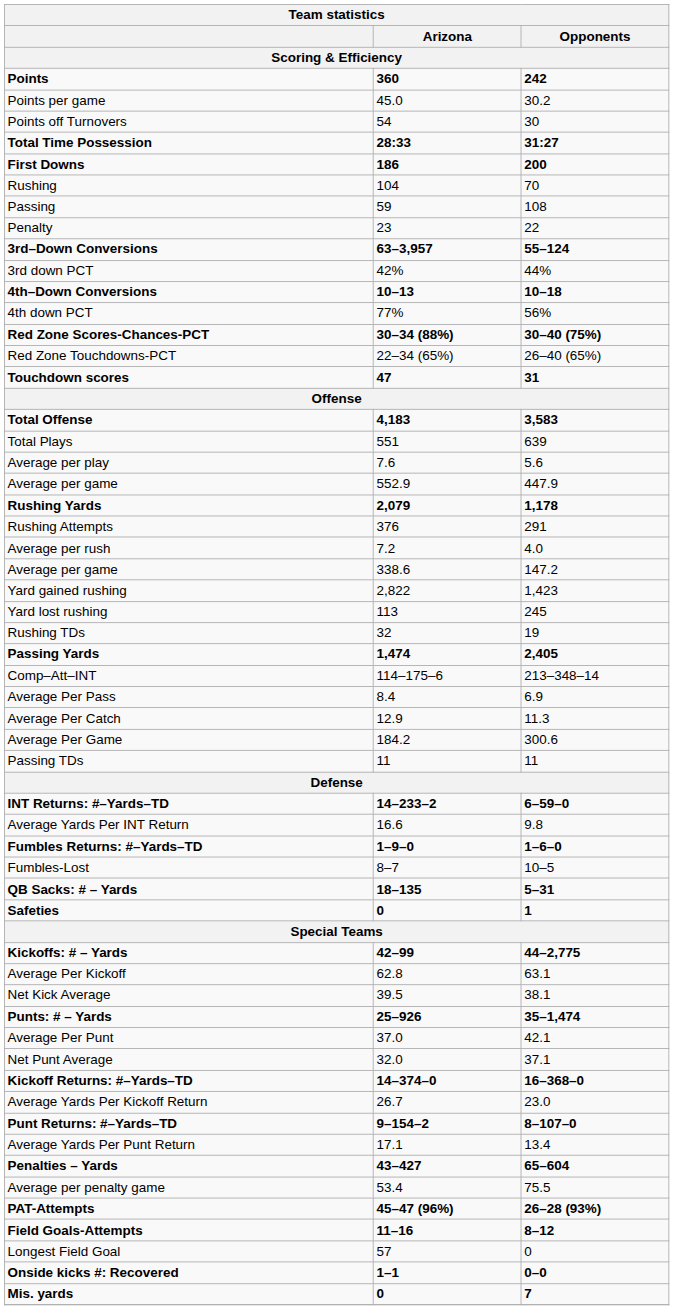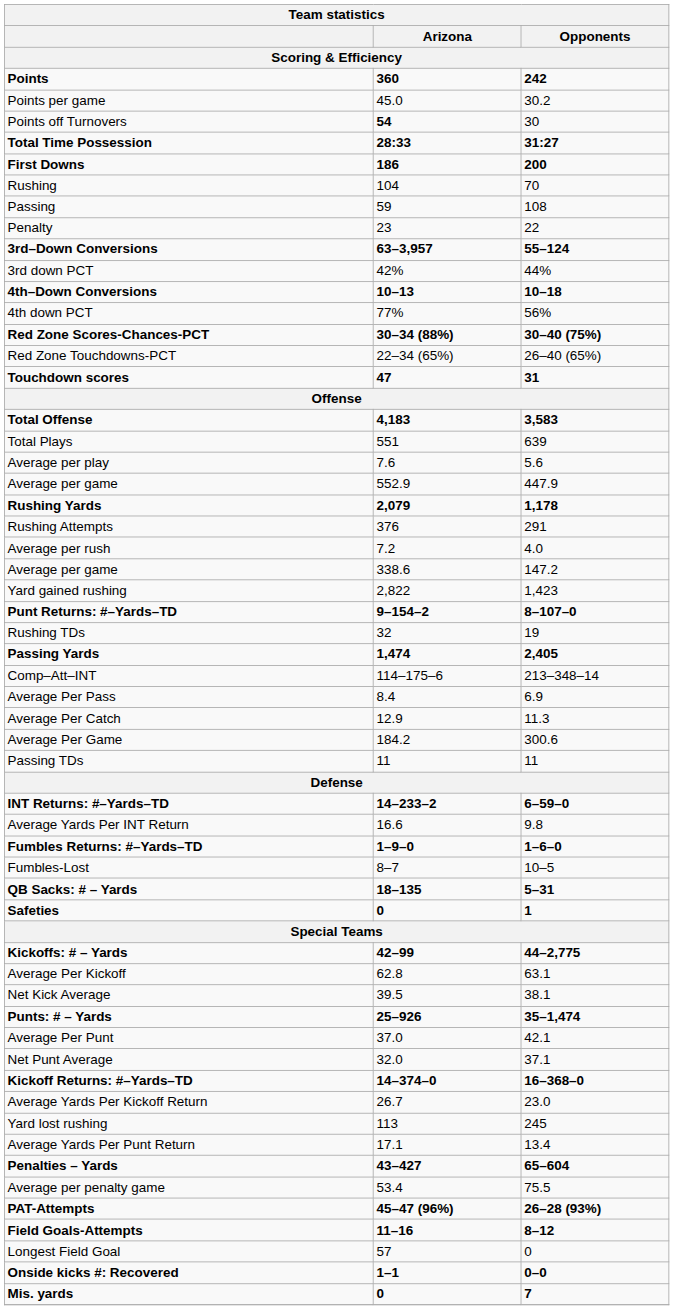 <table style="width:50%;" class="wikitable collapsible collapsed">
 <tr>
 <th colspan="3">Team statistics</th>
 </tr>
 <tr>
 <th> </th>
 <th>Arizona</th>
 <th>Opponents</th>
 </tr>
 <tr>
 <th colspan="3">Scoring & Efficiency</th>
 </tr>
 <tr>
 <td><strong>Points</strong></td>
 <td><strong>360</strong></td>
 <td><strong>242</strong></td>
 </tr>
 <tr>
 <td>Points per game</td>
 <td>45.0</td>
 <td>30.2</td>
 </tr>
 <tr>
 <td>Points off Turnovers</td>
-<td>54</td>
+<td><strong>54</strong></td>
 <td>30</td>
 </tr>
 <tr>
 <td><strong>Total Time Possession</strong></td>
 <td><strong>28:33</strong></td>
 <td><strong>31:27</strong></td>
 </tr>
 <tr>
 <td><strong>First Downs</strong></td>
 <td><strong>186</strong></td>
 <td><strong>200</strong></td>
 </tr>
 <tr>
 <td>Rushing</td>
 <td>104</td>
 <td>70</td>
 </tr>
 <tr>
 <td>Passing</td>
 <td>59</td>
 <td>108</td>
 </tr>
 <tr>
 <td>Penalty</td>
 <td>23</td>
 <td>22</td>
 </tr>
 <tr>
 <td><strong>3rd–Down Conversions</strong></td>
 <td><strong>63–3,957</strong></td>
 <td><strong>55–124</strong></td>
 </tr>
 <tr>
 <td>3rd down PCT</td>
 <td>42%</td>
 <td>44%</td>
 </tr>
 <tr>
 <td><strong>4th–Down Conversions</strong></td>
 <td><strong>10–13</strong></td>
 <td><strong>10–18</strong></td>
 </tr>
 <tr>
 <td>4th down PCT</td>
 <td>77%</td>
 <td>56%</td>
 </tr>
 <tr>
 <td><strong>Red Zone Scores-Chances-PCT</strong></td>
 <td><strong>30–34 (88%)</strong></td>
 <td><strong>30–40 (75%)</strong></td>
 </tr>
 <tr>
 <td>Red Zone Touchdowns-PCT</td>
 <td>22–34 (65%)</td>
 <td>26–40 (65%)</td>
 </tr>
 <tr>
 <td><strong>Touchdown scores</strong></td>
 <td><strong>47</strong></td>
 <td><strong>31</strong></td>
 </tr>
 <tr>
 <th colspan="3">Offense</th>
 </tr>
 <tr>
 <td><strong>Total Offense</strong></td>
 <td><strong>4,183</strong></td>
 <td><strong>3,583</strong></td>
 </tr>
 <tr>
 <td>Total Plays</td>
 <td>551</td>
 <td>639</td>
 </tr>
 <tr>
 <td>Average per play</td>
 <td>7.6</td>
 <td>5.6</td>
 </tr>
 <tr>
 <td>Average per game</td>
 <td>552.9</td>
 <td>447.9</td>
 </tr>
 <tr>
 <td><strong>Rushing Yards</strong></td>
 <td><strong>2,079</strong></td>
 <td><strong>1,178</strong></td>
 </tr>
 <tr>
 <td>Rushing Attempts</td>
 <td>376</td>
 <td>291</td>
 </tr>
 <tr>
 <td>Average per rush</td>
 <td>7.2</td>
 <td>4.0</td>
 </tr>
 <tr>
 <td>Average per game</td>
 <td>338.6</td>
 <td>147.2</td>
 </tr>
 <tr>
 <td>Yard gained rushing</td>
 <td>2,822</td>
 <td>1,423</td>
 </tr>
 <tr>
-<td>Yard lost rushing</td>
-<td>113</td>
-<td>245</td>
+<td><strong>Punt Returns: #–Yards–TD</strong></td>
+<td><strong>9–154–2</strong></td>
+<td><strong>8–107–0</strong></td>
 </tr>
 <tr>
 <td>Rushing TDs</td>
 <td>32</td>
 <td>19</td>
 </tr>
 <tr>
 <td><strong>Passing Yards</strong></td>
 <td><strong>1,474</strong></td>
 <td><strong>2,405</strong></td>
 </tr>
 <tr>
 <td>Comp–Att–INT</td>
 <td>114–175–6</td>
 <td>213–348–14</td>
 </tr>
 <tr>
 <td>Average Per Pass</td>
 <td>8.4</td>
 <td>6.9</td>
 </tr>
 <tr>
 <td>Average Per Catch</td>
 <td>12.9</td>
 <td>11.3</td>
 </tr>
 <tr>
 <td>Average Per Game</td>
 <td>184.2</td>
 <td>300.6</td>
 </tr>
 <tr>
 <td>Passing TDs</td>
 <td>11</td>
 <td>11</td>
 </tr>
 <tr>
 <th colspan="3">Defense</th>
 </tr>
 <tr>
 <td><strong>INT Returns: #–Yards–TD </strong></td>
 <td><strong>14–233–2</strong></td>
 <td><strong>6–59–0</strong></td>
 </tr>
 <tr>
 <td>Average Yards Per INT Return</td>
 <td>16.6</td>
 <td>9.8</td>
 </tr>
 <tr>
 <td><strong>Fumbles Returns: #–Yards–TD</strong></td>
 <td><strong>1–9–0</strong></td>
 <td><strong>1–6–0</strong></td>
 </tr>
 <tr>
 <td>Fumbles-Lost</td>
 <td>8–7</td>
 <td>10–5</td>
 </tr>
 <tr>
 <td><strong>QB Sacks: # – Yards</strong></td>
 <td><strong>18–135</strong></td>
 <td><strong>5–31</strong></td>
 </tr>
 <tr>
 <td><strong>Safeties</strong></td>
 <td><strong>0</strong></td>
 <td><strong>1</strong></td>
 </tr>
 <tr>
 <th colspan="3">Special Teams</th>
 </tr>
 <tr>
 <td><strong>Kickoffs: # – Yards</strong></td>
 <td><strong>42–99</strong></td>
 <td><strong>44–2,775</strong></td>
 </tr>
 <tr>
 <td>Average Per Kickoff</td>
 <td>62.8</td>
 <td>63.1</td>
 </tr>
 <tr>
 <td>Net Kick Average</td>
 <td>39.5</td>
 <td>38.1</td>
 </tr>
 <tr>
 <td><strong>Punts: # – Yards</strong></td>
 <td><strong>25–926</strong></td>
 <td><strong>35–1,474</strong></td>
 </tr>
 <tr>
 <td>Average Per Punt</td>
 <td>37.0</td>
 <td>42.1</td>
 </tr>
 <tr>
 <td>Net Punt Average</td>
 <td>32.0</td>
 <td>37.1</td>
 </tr>
 <tr>
 <td><strong>Kickoff Returns: #–Yards–TD</strong></td>
 <td><strong>14–374–0</strong></td>
 <td><strong>16–368–0</strong></td>
 </tr>
 <tr>
 <td>Average Yards Per Kickoff Return</td>
 <td>26.7</td>
 <td>23.0</td>
 </tr>
 <tr>
-<td><strong>Punt Returns: #–Yards–TD</strong></td>
-<td><strong>9–154–2</strong></td>
-<td><strong>8–107–0</strong></td>
+<td>Yard lost rushing</td>
+<td>113</td>
+<td>245</td>
 </tr>
 <tr>
 <td>Average Yards Per Punt Return</td>
 <td>17.1</td>
 <td>13.4</td>
 </tr>
 <tr>
 <td><strong>Penalties – Yards</strong></td>
 <td><strong>43–427</strong></td>
 <td><strong>65–604</strong></td>
 </tr>
 <tr>
 <td>Average per penalty game</td>
 <td>53.4</td>
 <td>75.5</td>
 </tr>
 <tr>
 <td><strong>PAT-Attempts</strong></td>
 <td><strong>45–47 (96%)</strong></td>
 <td><strong>26–28 (93%)</strong></td>
 </tr>
 <tr>
 <td><strong>Field Goals-Attempts</strong></td>
 <td><strong>11–16</strong></td>
 <td><strong>8–12</strong></td>
 </tr>
 <tr>
 <td>Longest Field Goal</td>
 <td>57</td>
 <td>0</td>
 </tr>
 <tr>
 <td><strong>Onside kicks #: Recovered </strong></td>
 <td><strong>1–1</strong></td>
 <td><strong>0–0</strong></td>
 </tr>
 <tr>
 <td><strong>Mis. yards</strong></td>
 <td><strong>0</strong></td>
 <td><strong>7</strong></td>
 </tr>
 <tr>
 </tr>
 </table>
